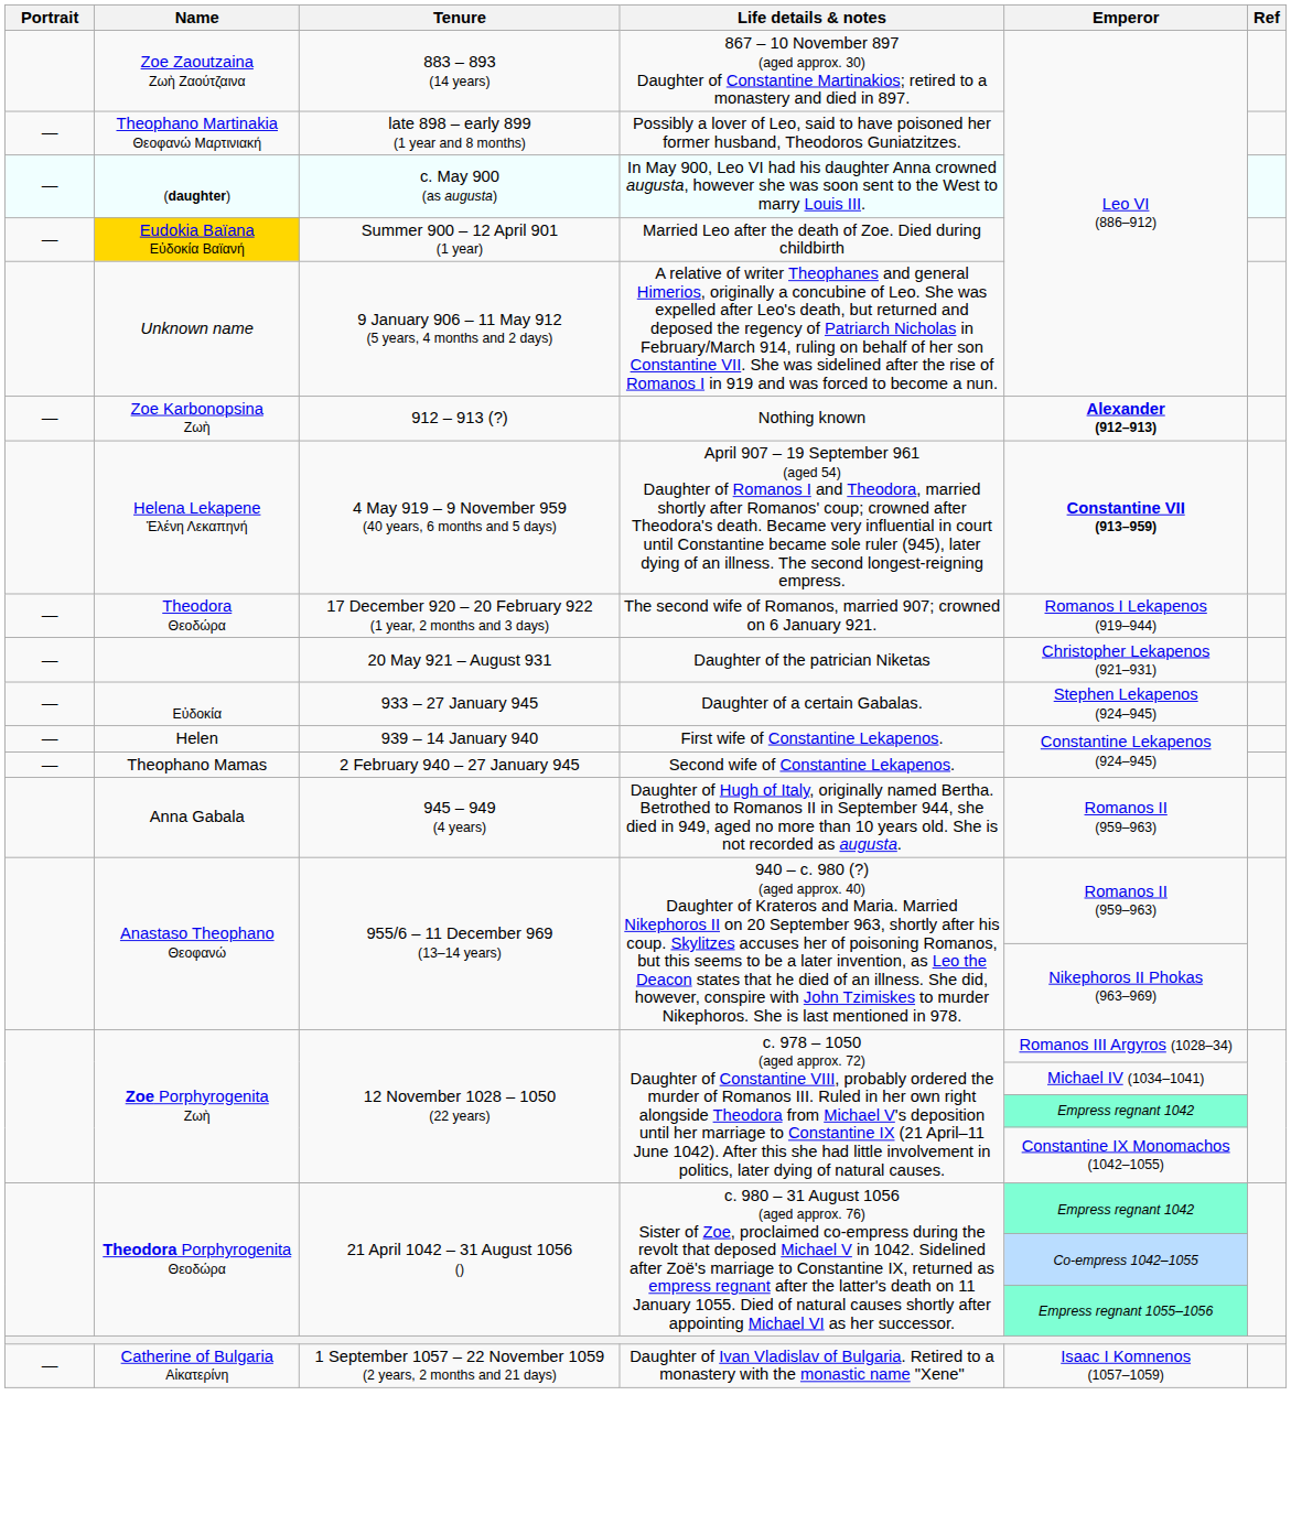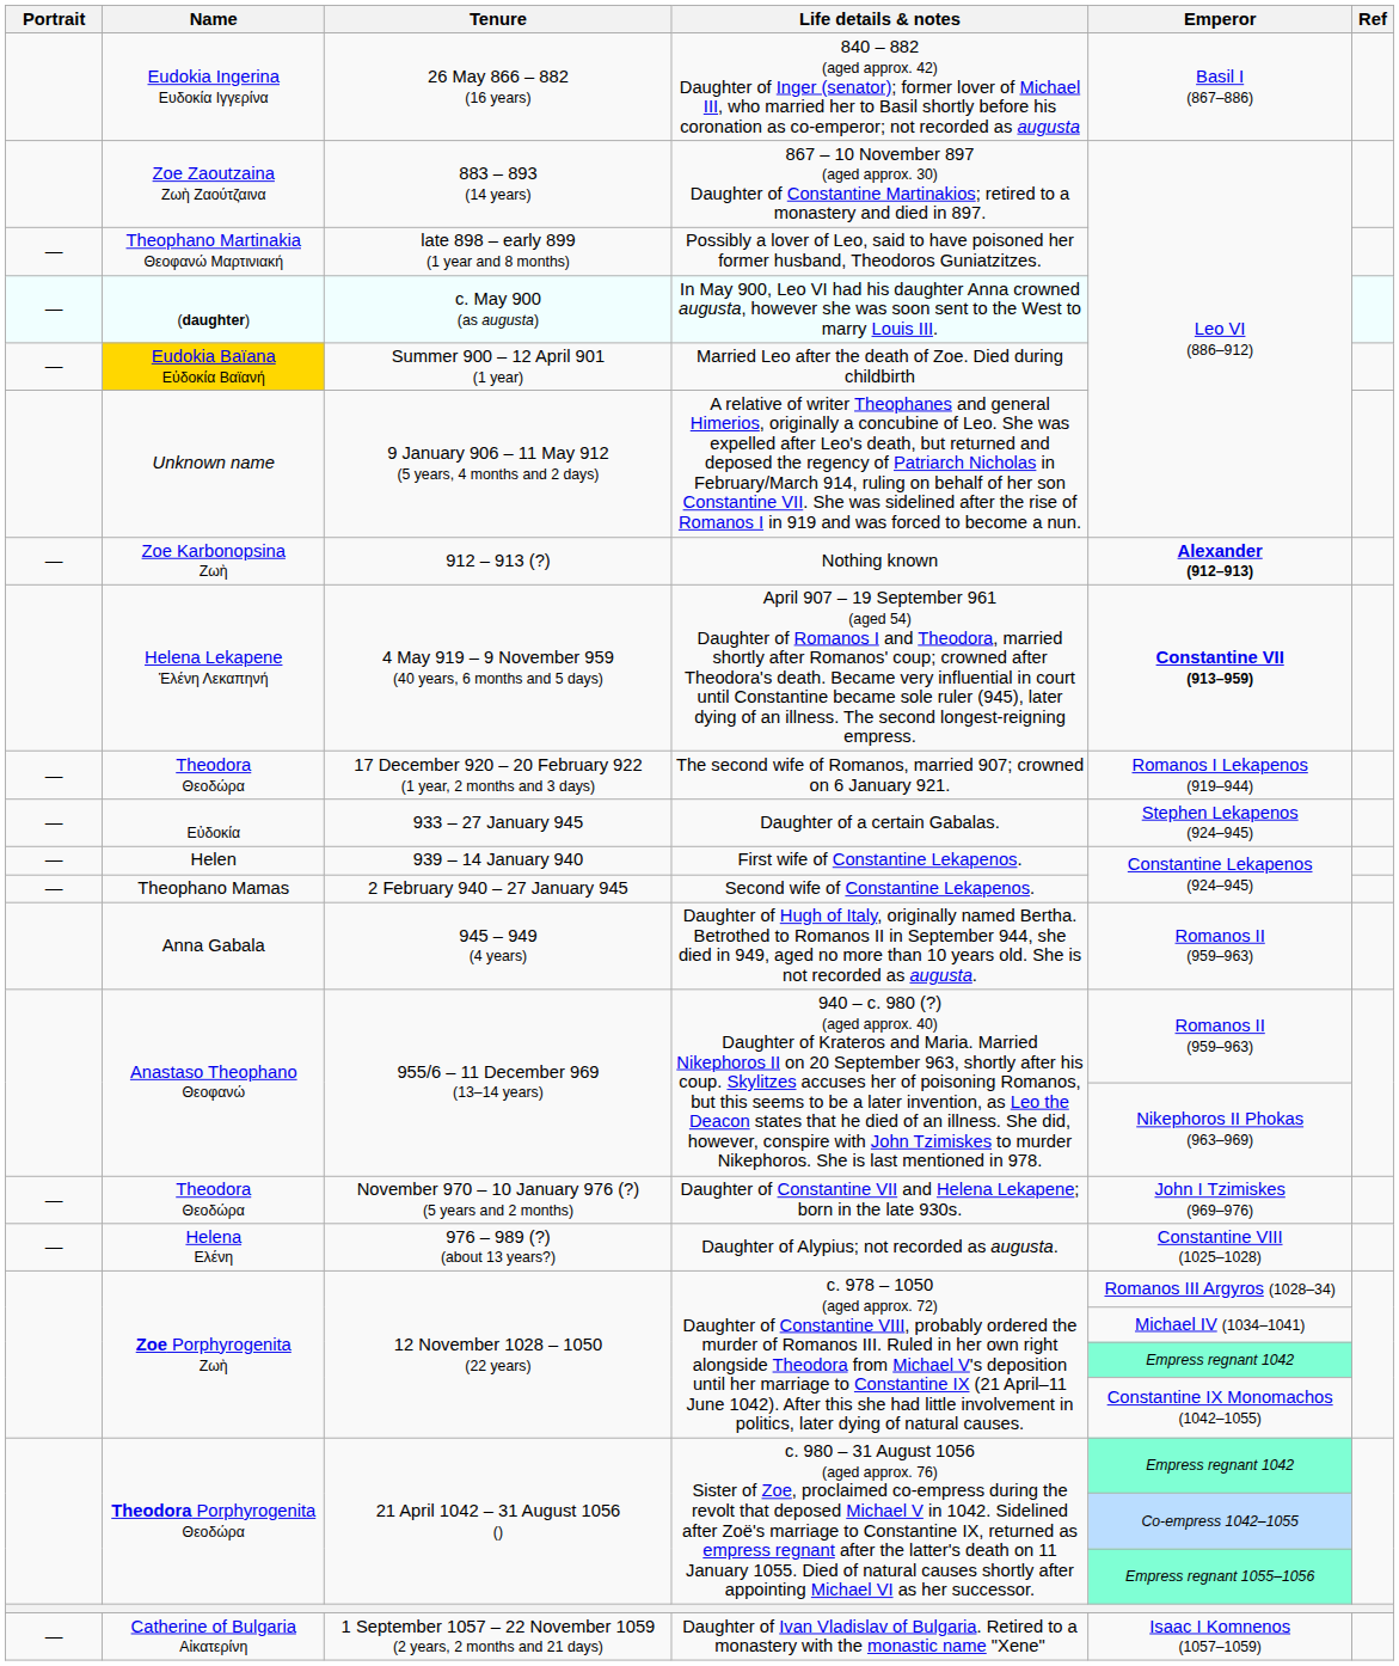 <table class="wikitable" style="width:100%; text-align:center;">
 <tr>
 <th width="7%">Portrait</th>
 <th width="16%">Name</th>
 <th width="25%">Tenure</th>
 <th width="30%">Life details & notes</th>
 <th width="19%">Emperor</th>
 <th width="3%">Ref</th>
+</tr>
+<tr>
+<td></td>
+<td><a href='#'>Eudokia Ingerina</a><br><small>Ευδοκία Ιγγερίνα</small></td>
+<td>26 May 866 – 882<br><small>(16 years)</small></td>
+<td> 840 – 882<br><small>(aged approx. 42)</small><br>Daughter of <a href='#'>Inger (senator)</a>; former lover of <a href='#'>Michael III</a>, who married her to Basil shortly before his coronation as co-emperor; not recorded as <em><a href='#'>augusta</a></em></td>
+<td><a href='#'>Basil I</a><br><small>(867–886)</small></td>
+<td></td>
 </tr>
 <tr>
 <td></td>
 <td><a href='#'>Zoe Zaoutzaina</a><br><small>Ζωὴ Ζαούτζαινα</small></td>
 <td>883 – 893<br><small>(14 years)</small></td>
 <td> 867 – 10 November 897<br><small>(aged approx. 30)</small><br>Daughter of <a href='#'>Constantine Martinakios</a>; retired to a monastery and died in 897.</td>
 <td rowspan=5><a href='#'>Leo VI</a><br><small>(886–912)</small></td>
 <td><br></td>
 </tr>
 <tr>
 <td>—</td>
 <td><a href='#'>Theophano Martinakia</a><br><small>Θεοφανώ Μαρτινιακή</small></td>
 <td>late 898 – early 899<br><small>(1 year and 8 months)</small></td>
 <td>Possibly a lover of Leo, said to have poisoned her former husband, Theodoros Guniatzitzes.</td>
 <td></td>
 </tr>
 <tr>
 <td style="background:#F0FFFF;">—</td>
 <td style="background:#F0FFFF;"><br><small>(<strong>daughter</strong>)</small></td>
 <td style="background:#F0FFFF;">c. May 900<br><small>(as <em>augusta</em>)</small></td>
 <td style="background:#F0FFFF;">In May 900, Leo VI had his daughter Anna crowned <em>augusta</em>, however she was soon sent to the West to marry <a href='#'>Louis III</a>.</td>
 <td style="background:#F0FFFF;"></td>
 </tr>
 <tr>
 <td>—</td>
 <td style="background: gold;"><a href='#'>Eudokia Baïana</a><br><small>Εὐδοκία Βαϊανή</small></td>
 <td>Summer 900 – 12 April 901<br><small>(1 year)</small></td>
 <td>Married Leo after the death of Zoe. Died during childbirth</td>
 <td></td>
 </tr>
 <tr>
 <td></td>
 <td><em>Unknown name</em></td>
 <td>9 January 906 – 11 May 912<br><small>(5 years, 4 months and 2 days)</small></td>
 <td>A relative of writer <a href='#'>Theophanes</a> and general <a href='#'>Himerios</a>, originally a concubine of Leo. She was expelled after Leo's death, but returned and deposed the regency of <a href='#'>Patriarch Nicholas</a> in February/March 914, ruling on behalf of her son <a href='#'>Constantine VII</a>. She was sidelined after the rise of <a href='#'>Romanos I</a> in 919 and was forced to become a nun.</td>
 <td></td>
 </tr>
 <tr>
 <td>—</td>
 <td><a href='#'>Zoe Karbonopsina</a><br><small>Ζωὴ</small></td>
 <td> 912 – 913 (?)</td>
 <td>Nothing known</td>
 <td><strong><a href='#'>Alexander</a><br><small>(912–913)</small></strong></td>
 <td></td>
 </tr>
 <tr>
 <td></td>
 <td><a href='#'>Helena Lekapene</a><br><small>Ἑλένη Λεκαπηνή</small></td>
 <td>4 May 919 – 9 November 959<br><small>(40 years, 6 months and 5 days)</small></td>
 <td>April 907 – 19 September 961<br><small>(aged 54)</small><br>Daughter of <a href='#'>Romanos I</a> and <a href='#'>Theodora</a>, married shortly after Romanos' coup; crowned after Theodora's death. Became very influential in court until Constantine became sole ruler (945), later dying of an illness. The second longest-reigning empress.</td>
 <td><strong><a href='#'>Constantine VII</a><br><small>(913–959)</small></strong></td>
 <td></td>
 </tr>
 <tr>
 <td>—</td>
 <td><a href='#'>Theodora</a><br><small>Θεοδώρα</small></td>
 <td>17 December 920 – 20 February 922<br><small>(1 year, 2 months and 3 days)</small></td>
 <td>The second wife of Romanos, married  907; crowned on 6 January 921.</td>
 <td><a href='#'>Romanos I Lekapenos</a><br><small>(919–944)</small></td>
 <td></td>
 </tr>
 <tr>
 <td>—</td>
-<td></td>
-<td>20 May 921 – August 931</td>
-<td>Daughter of the patrician Niketas</td>
-<td><a href='#'>Christopher Lekapenos</a><br><small>(921–931)</small></td>
-<td></td>
-</tr>
-<tr>
-<td>—</td>
 <td><br><small>Εὐδοκία</small></td>
 <td>933 – 27 January 945</td>
 <td>Daughter of a certain Gabalas.</td>
 <td><a href='#'>Stephen Lekapenos</a><br><small>(924–945)</small></td>
 <td></td>
 </tr>
 <tr>
 <td>—</td>
 <td>Helen</td>
 <td>939 – 14 January 940</td>
 <td>First wife of <a href='#'>Constantine Lekapenos</a>.</td>
 <td rowspan=2><a href='#'>Constantine Lekapenos</a><br><small>(924–945)</small></td>
 <td></td>
 </tr>
 <tr>
 <td>—</td>
 <td>Theophano Mamas</td>
 <td>2 February 940 – 27 January 945</td>
 <td>Second wife of <a href='#'>Constantine Lekapenos</a>.</td>
 <td></td>
 </tr>
 <tr>
 <td></td>
 <td>Anna Gabala</td>
 <td>945 – 949<br><small>(4 years)</small></td>
 <td>Daughter of <a href='#'>Hugh of Italy</a>, originally named Bertha. Betrothed to Romanos II in September 944, she died in 949, aged no more than 10 years old. She is not recorded as <em><a href='#'>augusta</a></em>.</td>
 <td><a href='#'>Romanos II</a><br><small>(959–963)</small></td>
 <td></td>
 </tr>
 <tr>
 <td rowspan=2></td>
 <td rowspan=2><a href='#'>Anastaso Theophano</a><br><small>Θεοφανώ</small></td>
 <td rowspan=2>955/6 – 11 December 969<br><small>(13–14 years)</small></td>
 <td rowspan=2> 940 – c. 980 (?)<br><small>(aged approx. 40)</small><br>Daughter of Krateros and Maria. Married <a href='#'>Nikephoros II</a> on 20 September 963, shortly after his coup. <a href='#'>Skylitzes</a> accuses her of poisoning Romanos, but this seems to be a later invention, as <a href='#'>Leo the Deacon</a> states that he died of an illness. She did, however, conspire with <a href='#'>John Tzimiskes</a> to murder Nikephoros. She is last mentioned in 978.</td>
 <td><a href='#'>Romanos II</a><br><small>(959–963)</small></td>
 <td rowspan=2><br></td>
 </tr>
 <tr>
 <td><a href='#'>Nikephoros II Phokas</a><br><small>(963–969)</small></td>
+</tr>
+<tr>
+<td>—</td>
+<td><a href='#'>Theodora</a><br><small>Θεοδώρα</small></td>
+<td>November 970 – 10 January 976 (?)<br><small>(5 years and 2 months)</small></td>
+<td>Daughter of <a href='#'>Constantine VII</a> and <a href='#'>Helena Lekapene</a>; born in the late 930s.</td>
+<td><a href='#'>John I Tzimiskes</a><br><small>(969–976)</small></td>
+<td></td>
+</tr>
+<tr>
+<td>—</td>
+<td><a href='#'>Helena</a><br><small>Ελένη</small></td>
+<td> 976 –  989 (?)<br><small>(about 13 years?)</small></td>
+<td>Daughter of Alypius; not recorded as <em>augusta</em>.</td>
+<td><a href='#'>Constantine VIII</a><br><small>(1025–1028)</small></td>
+<td></td>
 </tr>
 <tr>
 <td rowspan=4></td>
 <td rowspan=4><a href='#'><strong>Zoe</strong> Porphyrogenita</a><br><small>Ζωὴ</small></td>
 <td rowspan=4>12 November 1028 – 1050<br><small>(22 years)</small></td>
 <td rowspan=4>c. 978 – 1050<br><small>(aged approx. 72)</small><br>Daughter of <a href='#'>Constantine VIII</a>, probably ordered the murder of Romanos III. Ruled in her own right alongside <a href='#'>Theodora</a> from <a href='#'>Michael V</a>'s deposition until her marriage to <a href='#'>Constantine IX</a> (21 April–11 June 1042). After this she had little involvement in politics, later dying of natural causes.</td>
 <td><a href='#'>Romanos III Argyros</a> <small>(1028–34)</small></td>
 <td rowspan=4><br></td>
 </tr>
 <tr>
 <td><a href='#'>Michael IV</a> <small>(1034–1041)</small></td>
 </tr>
 <tr>
 <td style="background:#7FFFD4;"><small><em>Empress regnant 1042</em></small></td>
 </tr>
 <tr>
 <td><a href='#'>Constantine IX Monomachos</a><br><small>(1042–1055)</small></td>
 </tr>
 <tr>
 <td rowspan="3"></td>
 <td rowspan="3"><a href='#'><strong>Theodora</strong> Porphyrogenita</a><br><small>Θεοδώρα</small></td>
 <td rowspan="3">21 April 1042 – 31 August 1056<br><small>()</small></td>
 <td rowspan="3">c. 980 – 31 August 1056<br><small>(aged approx. 76)</small><br>Sister of <a href='#'>Zoe</a>, proclaimed co-empress during the revolt that deposed <a href='#'>Michael V</a> in 1042. Sidelined after Zoë's marriage to Constantine IX, returned as <a href='#'>empress regnant</a> after the latter's death on 11 January 1055. Died of natural causes shortly after appointing <a href='#'>Michael VI</a> as her successor.</td>
 <td style="background:#7FFFD4;"><small><em>Empress regnant 1042</em></small></td>
 <td rowspan="3"><br></td>
 </tr>
 <tr>
 <td style="background:#baddff;"><small><em>Co-empress 1042–1055</em></small></td>
 </tr>
 <tr>
 <td style="background:#7FFFD4;"><small><em>Empress regnant 1055–1056</em></small></td>
 </tr>
 <tr>
 <th colspan="6"></th>
 </tr>
 <tr>
 <td>—</td>
 <td><a href='#'>Catherine of Bulgaria</a><br><small>Αἰκατερίνη</small></td>
 <td>1 September 1057 – 22 November 1059<br><small>(2 years, 2 months and 21 days)</small></td>
 <td>Daughter of <a href='#'>Ivan Vladislav of Bulgaria</a>. Retired to a monastery with the <a href='#'>monastic name</a> "Xene"</td>
 <td><a href='#'>Isaac I Komnenos</a><br><small>(1057–1059)</small></td>
 <td></td>
 </tr>
 </table>
